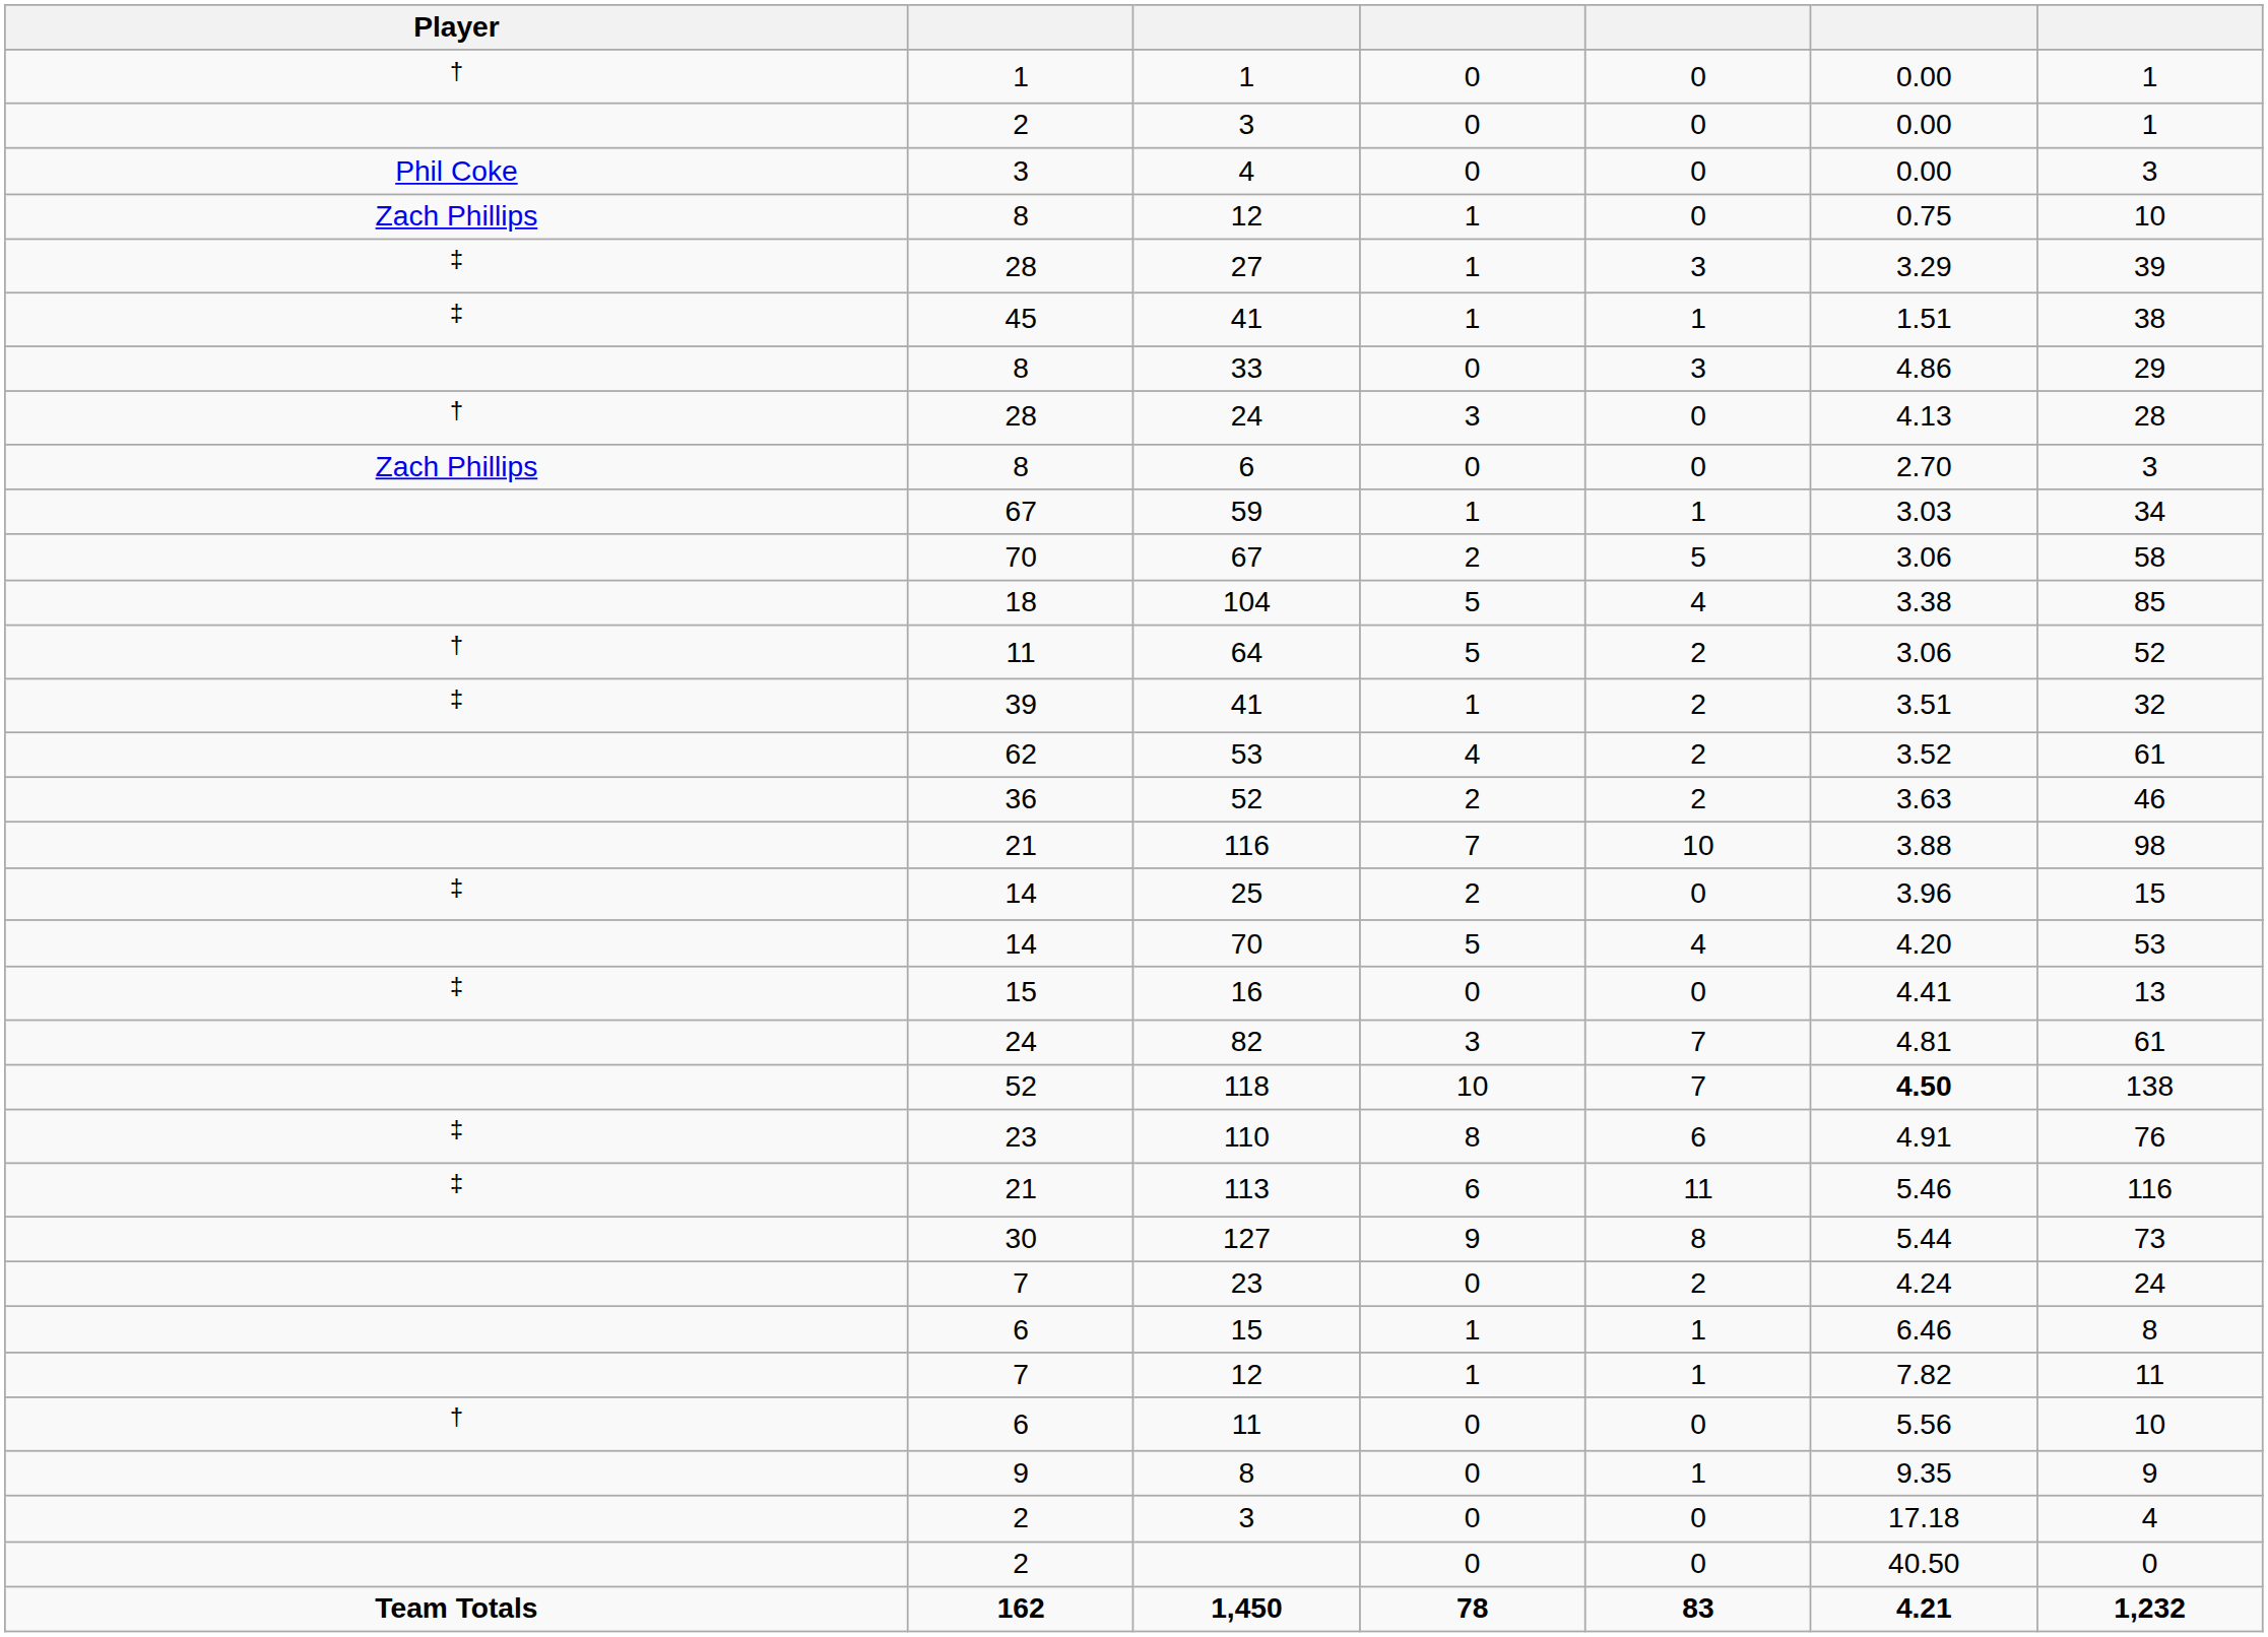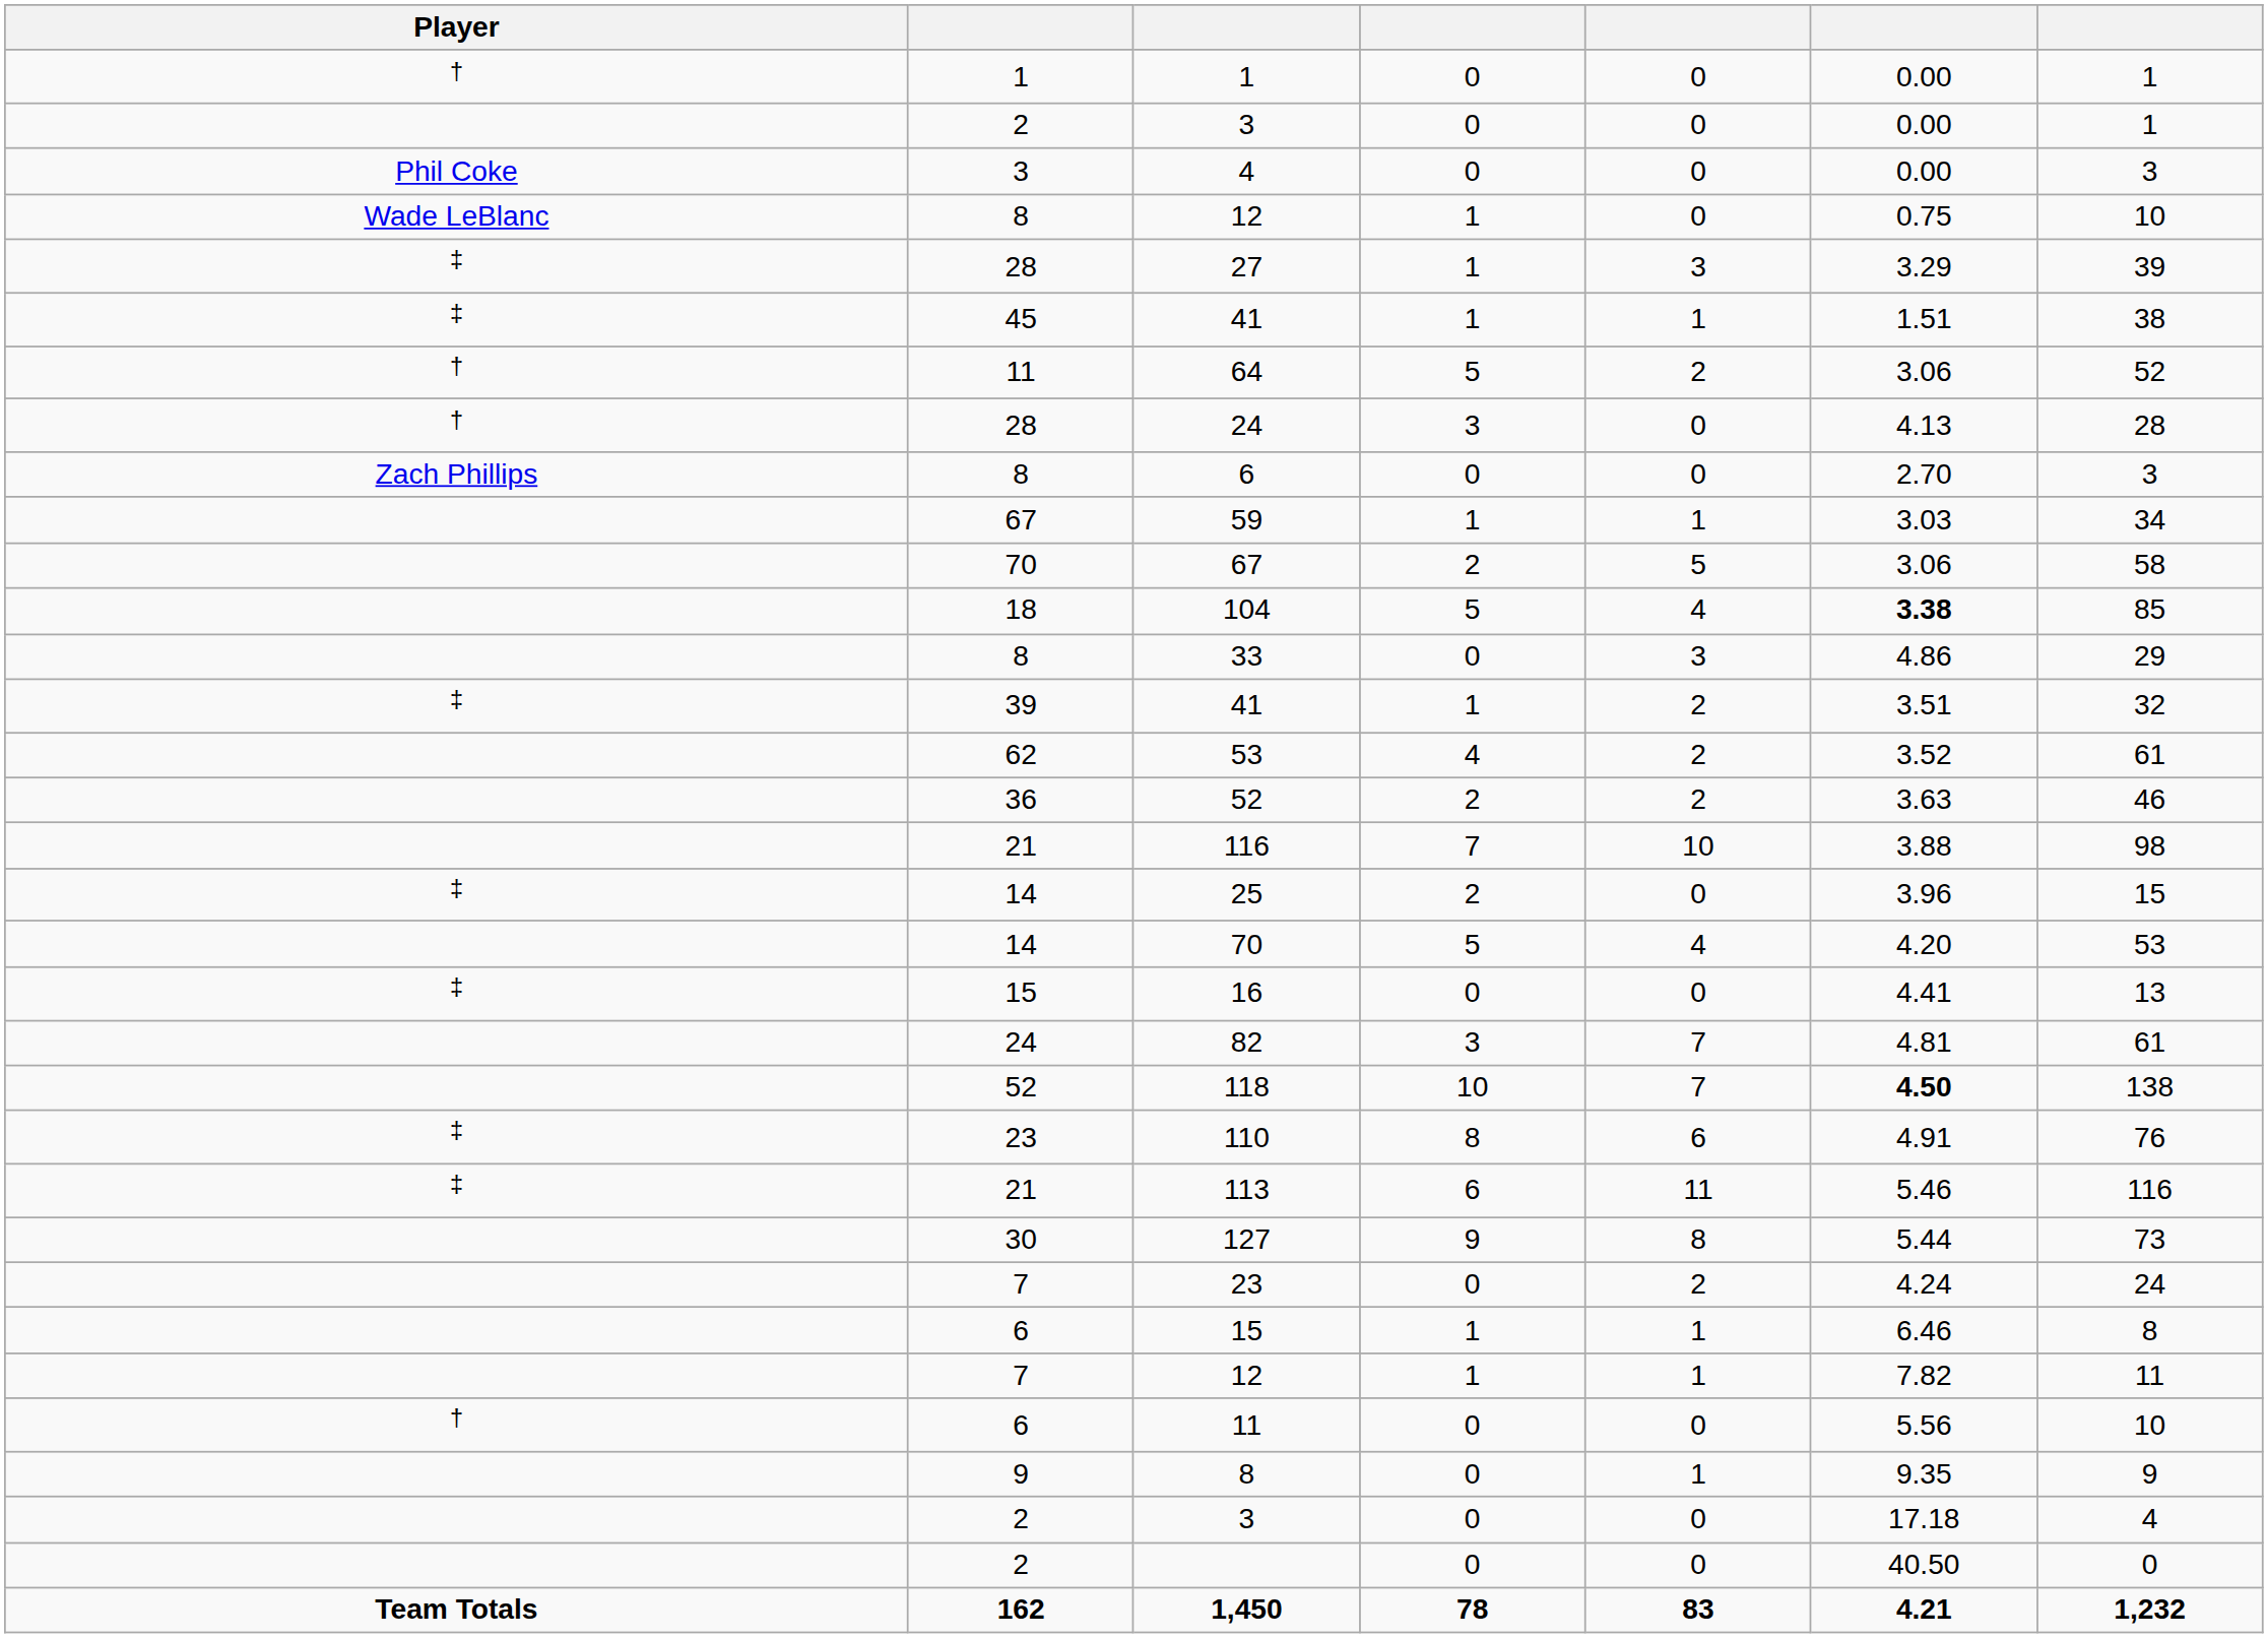 <table class="wikitable sortable" style="text-align:center;" width="100%">
 <tr>
 <th width="40%">Player</th>
 <th width="10%"></th>
 <th width="10%" data-sort-type="number"></th>
 <th width="10%"></th>
 <th width="10%"></th>
 <th width="10%" data-sort-type="number"></th>
 <th width="10%"></th>
 </tr>
 <tr>
 <td><sup>†</sup></td>
 <td>1</td>
 <td>1</td>
 <td>0</td>
 <td>0</td>
 <td>0.00</td>
 <td>1</td>
 </tr>
 <tr>
 <td></td>
 <td>2</td>
 <td>3</td>
 <td>0</td>
 <td>0</td>
 <td>0.00</td>
 <td>1</td>
 </tr>
 <tr>
 <td><a href='#'>Phil Coke</a></td>
 <td>3</td>
 <td>4</td>
 <td>0</td>
 <td>0</td>
 <td>0.00</td>
 <td>3</td>
 </tr>
 <tr>
-<td><a href='#'>Zach Phillips</a></td>
+<td><a href='#'>Wade LeBlanc</a></td>
 <td>8</td>
 <td>12</td>
 <td>1</td>
 <td>0</td>
 <td>0.75</td>
 <td>10</td>
 </tr>
 <tr>
 <td><sup>‡</sup></td>
 <td>28</td>
 <td>27</td>
 <td>1</td>
 <td>3</td>
 <td>3.29</td>
 <td>39</td>
 </tr>
 <tr>
 <td><sup>‡</sup></td>
 <td>45</td>
 <td>41</td>
 <td>1</td>
 <td>1</td>
 <td>1.51</td>
 <td>38</td>
 </tr>
 <tr>
-<td></td>
-<td>8</td>
-<td>33</td>
-<td>0</td>
-<td>3</td>
-<td>4.86</td>
-<td>29</td>
+<td><sup>†</sup></td>
+<td>11</td>
+<td>64</td>
+<td>5</td>
+<td>2</td>
+<td>3.06</td>
+<td>52</td>
 </tr>
 <tr>
 <td><sup>†</sup></td>
 <td>28</td>
 <td>24</td>
 <td>3</td>
 <td>0</td>
 <td>4.13</td>
 <td>28</td>
 </tr>
 <tr>
 <td><a href='#'>Zach Phillips</a></td>
 <td>8</td>
 <td>6</td>
 <td>0</td>
 <td>0</td>
 <td>2.70</td>
 <td>3</td>
 </tr>
 <tr>
 <td></td>
 <td>67</td>
 <td>59</td>
 <td>1</td>
 <td>1</td>
 <td>3.03</td>
 <td>34</td>
 </tr>
 <tr>
 <td></td>
 <td>70</td>
 <td>67</td>
 <td>2</td>
 <td>5</td>
 <td>3.06</td>
 <td>58</td>
 </tr>
 <tr>
 <td></td>
 <td>18</td>
 <td>104</td>
 <td>5</td>
 <td>4</td>
-<td>3.38</td>
+<td><strong>3.38</strong></td>
 <td>85</td>
 </tr>
 <tr>
-<td><sup>†</sup></td>
-<td>11</td>
-<td>64</td>
-<td>5</td>
-<td>2</td>
-<td>3.06</td>
-<td>52</td>
+<td></td>
+<td>8</td>
+<td>33</td>
+<td>0</td>
+<td>3</td>
+<td>4.86</td>
+<td>29</td>
 </tr>
 <tr>
 <td><sup>‡</sup></td>
 <td>39</td>
 <td>41</td>
 <td>1</td>
 <td>2</td>
 <td>3.51</td>
 <td>32</td>
 </tr>
 <tr>
 <td></td>
 <td>62</td>
 <td>53</td>
 <td>4</td>
 <td>2</td>
 <td>3.52</td>
 <td>61</td>
 </tr>
 <tr>
 <td></td>
 <td>36</td>
 <td>52</td>
 <td>2</td>
 <td>2</td>
 <td>3.63</td>
 <td>46</td>
 </tr>
 <tr>
 <td></td>
 <td>21</td>
 <td>116</td>
 <td>7</td>
 <td>10</td>
 <td>3.88</td>
 <td>98</td>
 </tr>
 <tr>
 <td><sup>‡</sup></td>
 <td>14</td>
 <td>25</td>
 <td>2</td>
 <td>0</td>
 <td>3.96</td>
 <td>15</td>
 </tr>
 <tr>
 <td></td>
 <td>14</td>
 <td>70</td>
 <td>5</td>
 <td>4</td>
 <td>4.20</td>
 <td>53</td>
 </tr>
 <tr>
 <td><sup>‡</sup></td>
 <td>15</td>
 <td>16</td>
 <td>0</td>
 <td>0</td>
 <td>4.41</td>
 <td>13</td>
 </tr>
 <tr>
 <td></td>
 <td>24</td>
 <td>82</td>
 <td>3</td>
 <td>7</td>
 <td>4.81</td>
 <td>61</td>
 </tr>
 <tr>
 <td></td>
 <td>52</td>
 <td>118</td>
 <td>10</td>
 <td>7</td>
 <td><strong>4.50</strong></td>
 <td>138</td>
 </tr>
 <tr>
 <td><sup>‡</sup></td>
 <td>23</td>
 <td>110</td>
 <td>8</td>
 <td>6</td>
 <td>4.91</td>
 <td>76</td>
 </tr>
 <tr>
 <td><sup>‡</sup></td>
 <td>21</td>
 <td>113</td>
 <td>6</td>
 <td>11</td>
 <td>5.46</td>
 <td>116</td>
 </tr>
 <tr>
 <td></td>
 <td>30</td>
 <td>127</td>
 <td>9</td>
 <td>8</td>
 <td>5.44</td>
 <td>73</td>
 </tr>
 <tr>
 <td></td>
 <td>7</td>
 <td>23</td>
 <td>0</td>
 <td>2</td>
 <td>4.24</td>
 <td>24</td>
 </tr>
 <tr>
 <td></td>
 <td>6</td>
 <td>15</td>
 <td>1</td>
 <td>1</td>
 <td>6.46</td>
 <td>8</td>
 </tr>
 <tr>
 <td></td>
 <td>7</td>
 <td>12</td>
 <td>1</td>
 <td>1</td>
 <td>7.82</td>
 <td>11</td>
 </tr>
 <tr>
 <td><sup>†</sup></td>
 <td>6</td>
 <td>11</td>
 <td>0</td>
 <td>0</td>
 <td>5.56</td>
 <td>10</td>
 </tr>
 <tr>
 <td></td>
 <td>9</td>
 <td>8</td>
 <td>0</td>
 <td>1</td>
 <td>9.35</td>
 <td>9</td>
 </tr>
 <tr>
 <td></td>
 <td>2</td>
 <td>3</td>
 <td>0</td>
 <td>0</td>
 <td>17.18</td>
 <td>4</td>
 </tr>
 <tr>
 <td></td>
 <td>2</td>
 <td></td>
 <td>0</td>
 <td>0</td>
 <td>40.50</td>
 <td>0</td>
 </tr>
 <tr>
 <td><strong>Team Totals</strong></td>
 <td><strong>162</strong></td>
 <td><strong>1,450</strong></td>
 <td><strong>78</strong></td>
 <td><strong>83</strong></td>
 <td><strong>4.21</strong></td>
 <td><strong>1,232</strong></td>
 </tr>
 </table>
